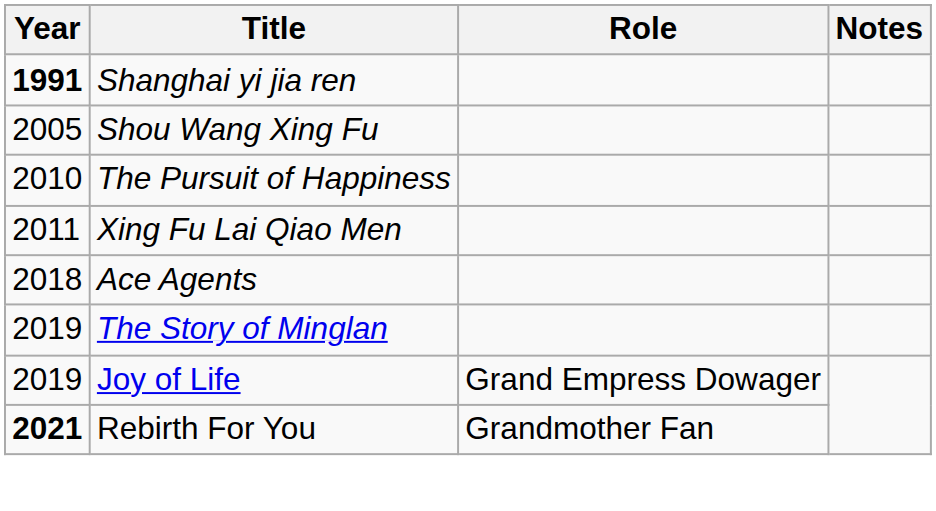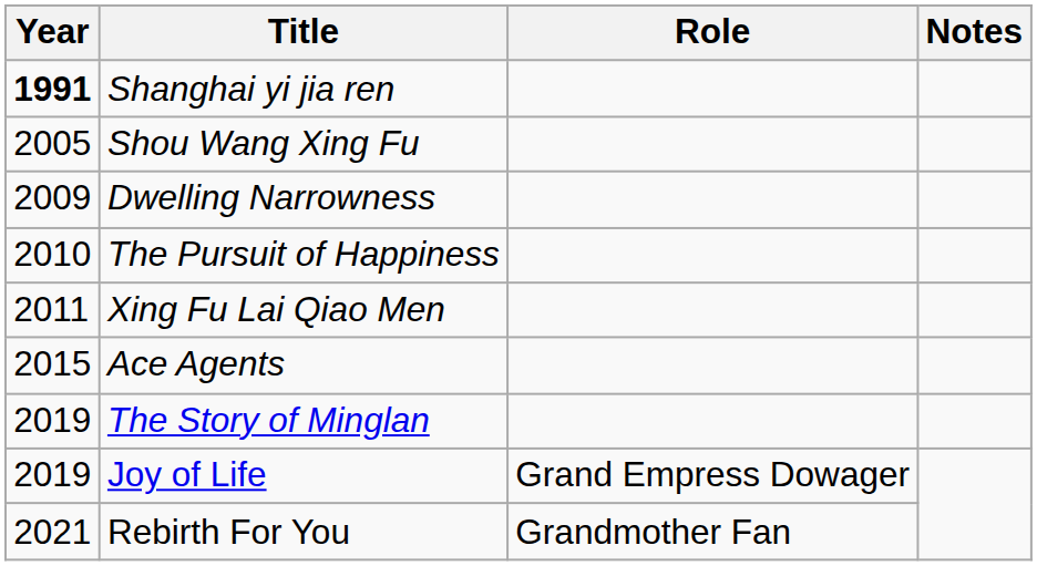 <table class="wikitable sortable">
 <tr>
 <th>Year</th>
 <th>Title</th>
 <th>Role</th>
 <th class="unsortable">Notes</th>
 </tr>
 <tr>
 <td><strong>1991</strong></td>
 <td><em>Shanghai yi jia ren </em></td>
 <td></td>
 <td></td>
 </tr>
 <tr>
 <td>2005</td>
 <td><em>Shou Wang Xing Fu </em></td>
 <td></td>
 <td></td>
 </tr>
 <tr>
+<td>2009</td>
+<td><em>Dwelling Narrowness</em></td>
+<td></td>
+<td></td>
+</tr>
+<tr>
 <td>2010</td>
 <td><em>The Pursuit of Happiness</em></td>
 <td></td>
 <td></td>
 </tr>
 <tr>
 <td>2011</td>
 <td><em>Xing Fu Lai Qiao Men </em></td>
 <td></td>
 <td></td>
 </tr>
 <tr>
-<td>2018</td>
+<td>2015</td>
 <td><em>Ace Agents</em></td>
 <td></td>
 <td></td>
 </tr>
 <tr>
 <td>2019</td>
 <td><em><a href='#'>The Story of Minglan</a></em></td>
 <td></td>
 <td></td>
 </tr>
 <tr>
 <td>2019</td>
 <td><a href='#'>Joy of Life</a></td>
 <td>Grand Empress Dowager</td>
 </tr>
 <tr>
-<td><strong>2021</strong></td>
+<td>2021</td>
 <td>Rebirth For You</td>
 <td>Grandmother Fan</td>
 </tr>
 </table>
